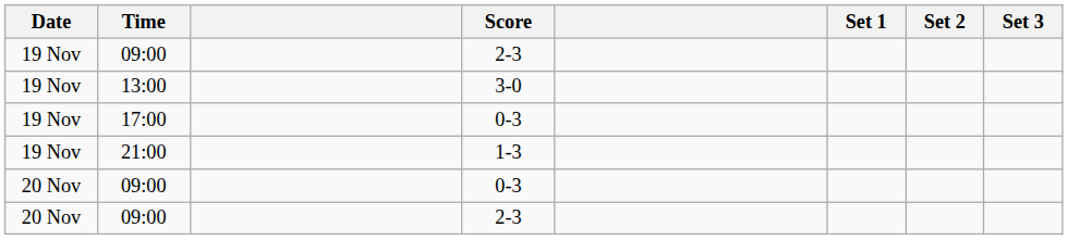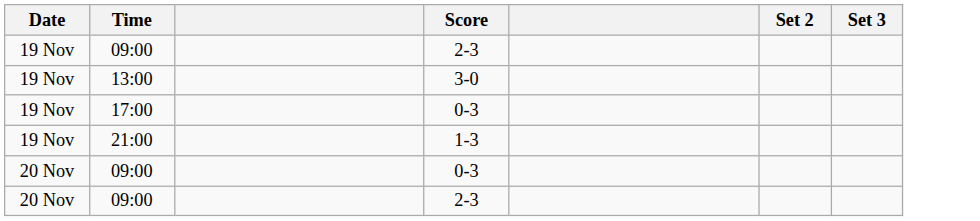 <table class="wikitable" style="text-align: center; font-size:90% ">
 <tr>
 <th width="60">Date</th>
 <th width="60">Time</th>
 <th align="right" width="190"></th>
 <th width="60">Score</th>
 <th align="left" width="190"></th>
-<th width="50">Set 1</th>
 <th width="50">Set 2</th>
 <th width="50">Set 3</th>
 </tr>
 <tr>
 <td>19 Nov</td>
 <td>09:00</td>
 <td align=right></td>
 <td align=center>2-3</td>
 <td align=left></td>
 <td></td>
 <td></td>
-<td></td>
 </tr>
 <tr>
 <td>19 Nov</td>
 <td>13:00</td>
 <td align=right></td>
 <td align=center>3-0</td>
 <td align=left></td>
-<td></td>
 <td></td>
 <td></td>
 </tr>
 <tr>
 <td>19 Nov</td>
 <td>17:00</td>
 <td align=right></td>
 <td align=center>0-3</td>
 <td align=left></td>
 <td></td>
 <td></td>
-<td></td>
 </tr>
 <tr>
 <td>19 Nov</td>
 <td>21:00</td>
 <td align=right></td>
 <td align=center>1-3</td>
 <td align=left></td>
-<td></td>
 <td></td>
 <td></td>
 </tr>
 <tr>
 <td>20 Nov</td>
 <td>09:00</td>
 <td align=right></td>
 <td align=center>0-3</td>
 <td align=left></td>
 <td></td>
 <td></td>
-<td></td>
 </tr>
 <tr>
 <td>20 Nov</td>
 <td>09:00</td>
 <td align=right></td>
 <td align=center>2-3</td>
 <td align=left></td>
 <td></td>
 <td></td>
-<td></td>
 </tr>
 </table>
